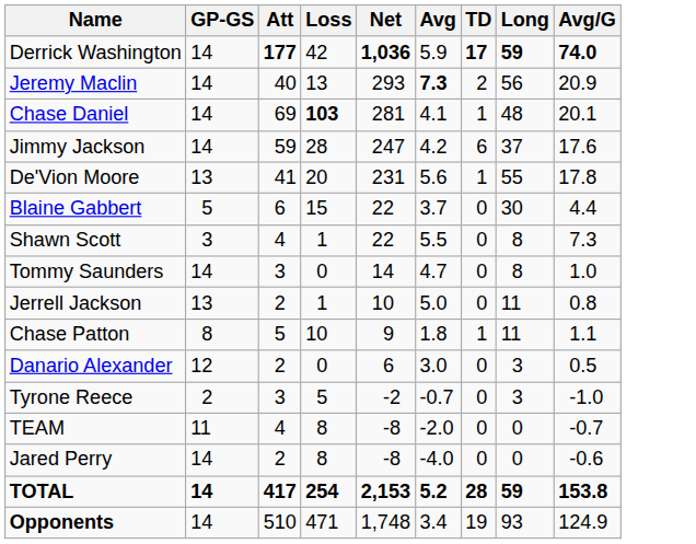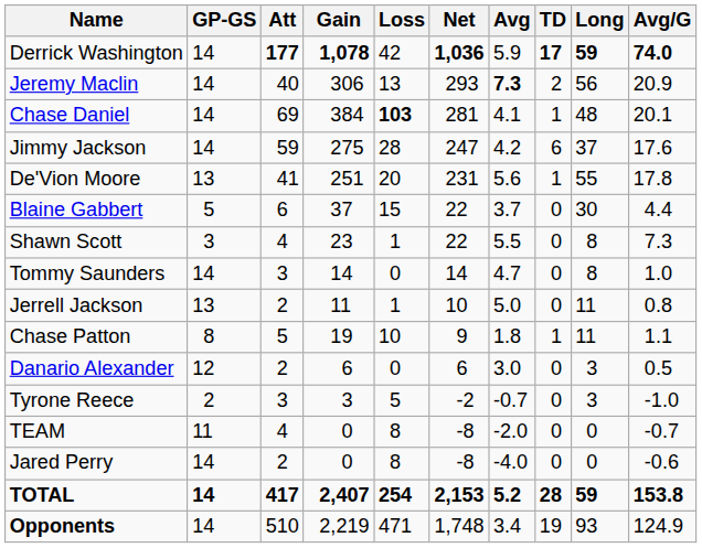 <table class="wikitable sortable" style="white-space:nowrap;">
 <tr>
 <th>Name</th>
 <th>GP-GS</th>
 <th>Att</th>
+<th>Gain</th>
 <th>Loss</th>
 <th>Net</th>
 <th>Avg</th>
 <th>TD</th>
 <th>Long</th>
 <th>Avg/G</th>
 </tr>
 <tr>
 <td>Derrick Washington</td>
 <td>14</td>
 <td><strong>177</strong></td>
+<td>   <strong>1,078</strong></td>
 <td>42</td>
 <td><strong>1,036</strong></td>
 <td>5.9</td>
 <td><strong>17</strong></td>
 <td><strong>59</strong></td>
 <td><strong>74.0</strong></td>
 </tr>
 <tr>
 <td><a href='#'>Jeremy Maclin</a></td>
 <td>14</td>
 <td>  40</td>
+<td>     306</td>
 <td>13</td>
 <td>  293</td>
 <td><strong>7.3</strong></td>
 <td>  2</td>
 <td>56</td>
 <td>20.9</td>
 </tr>
 <tr>
 <td><a href='#'>Chase Daniel</a></td>
 <td>14</td>
 <td>  69</td>
+<td>     384</td>
 <td><strong>103</strong></td>
 <td>  281</td>
 <td>4.1</td>
 <td>  1</td>
 <td>48</td>
 <td>20.1</td>
 </tr>
 <tr>
 <td>Jimmy Jackson</td>
 <td>14</td>
 <td>  59</td>
+<td>     275</td>
 <td>28</td>
 <td>  247</td>
 <td>4.2</td>
 <td>  6</td>
 <td>37</td>
 <td>17.6</td>
 </tr>
 <tr>
 <td>De'Vion Moore</td>
 <td>13</td>
 <td>  41</td>
+<td>     251</td>
 <td>20</td>
 <td>  231</td>
 <td>5.6</td>
 <td>  1</td>
 <td>55</td>
 <td>17.8</td>
 </tr>
 <tr>
 <td><a href='#'>Blaine Gabbert</a></td>
 <td>  5</td>
 <td>   6</td>
+<td>      37</td>
 <td>15</td>
 <td>   22</td>
 <td>3.7</td>
 <td>  0</td>
 <td>30</td>
 <td>  4.4</td>
 </tr>
 <tr>
 <td>Shawn Scott</td>
 <td>  3</td>
 <td>   4</td>
+<td>      23</td>
 <td>   1</td>
 <td>   22</td>
 <td>5.5</td>
 <td>  0</td>
 <td>  8</td>
 <td>  7.3</td>
 </tr>
 <tr>
 <td>Tommy Saunders</td>
 <td>14</td>
 <td>   3</td>
+<td>      14</td>
 <td>  0</td>
 <td>   14</td>
 <td>4.7</td>
 <td>  0</td>
 <td>  8</td>
 <td>  1.0</td>
 </tr>
 <tr>
 <td>Jerrell Jackson</td>
 <td>13</td>
 <td>   2</td>
+<td>      11</td>
 <td>  1</td>
 <td>   10</td>
 <td>5.0</td>
 <td>  0</td>
 <td>11</td>
 <td>  0.8</td>
 </tr>
 <tr>
 <td>Chase Patton</td>
 <td>  8</td>
 <td>   5</td>
+<td>      19</td>
 <td>10</td>
 <td>     9</td>
 <td>1.8</td>
 <td>  1</td>
 <td>11</td>
 <td>  1.1</td>
 </tr>
 <tr>
 <td><a href='#'>Danario Alexander</a></td>
 <td>12</td>
 <td>   2</td>
+<td>        6</td>
 <td>  0</td>
 <td>     6</td>
 <td>3.0</td>
 <td>  0</td>
 <td>  3</td>
 <td>  0.5</td>
 </tr>
 <tr>
 <td>Tyrone Reece</td>
 <td>  2</td>
 <td>   3</td>
+<td>        3</td>
 <td>  5</td>
 <td>     -2</td>
 <td>-0.7</td>
 <td>  0</td>
 <td>  3</td>
 <td>  -1.0</td>
 </tr>
 <tr>
 <td>TEAM</td>
 <td>11</td>
 <td>   4</td>
+<td>        0</td>
 <td>  8</td>
 <td>     -8</td>
 <td>-2.0</td>
 <td>  0</td>
 <td>  0</td>
 <td>  -0.7</td>
 </tr>
 <tr>
 <td>Jared Perry</td>
 <td>14</td>
 <td>   2</td>
+<td>        0</td>
 <td>  8</td>
 <td>     -8</td>
 <td>-4.0</td>
 <td>  0</td>
 <td>  0</td>
 <td>  -0.6</td>
 </tr>
 <tr>
 <td><strong>TOTAL</strong></td>
 <td><strong>14</strong></td>
 <td><strong>417</strong></td>
+<td>   <strong>2,407</strong></td>
 <td><strong>254</strong></td>
 <td><strong>2,153</strong></td>
 <td><strong>5.2</strong></td>
 <td><strong>28</strong></td>
 <td><strong>59</strong></td>
 <td><strong>153.8</strong></td>
 </tr>
 <tr>
 <td><strong>Opponents</strong></td>
 <td>14</td>
 <td>510</td>
+<td>   2,219</td>
 <td>471</td>
 <td>1,748</td>
 <td>3.4</td>
 <td>19</td>
 <td>93</td>
 <td>124.9</td>
 </tr>
 </table>
